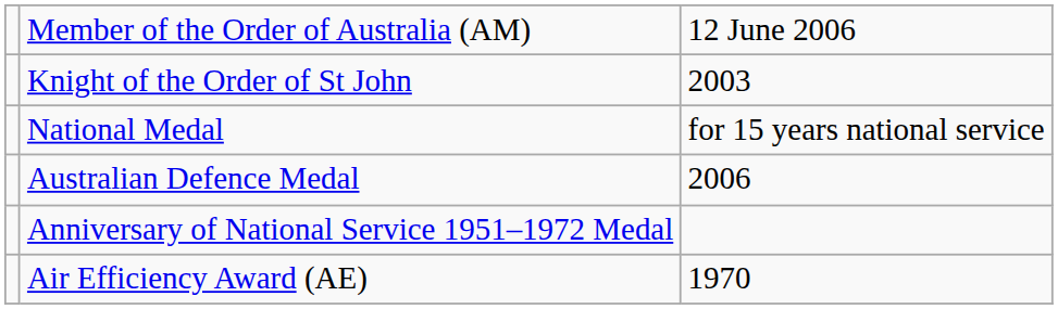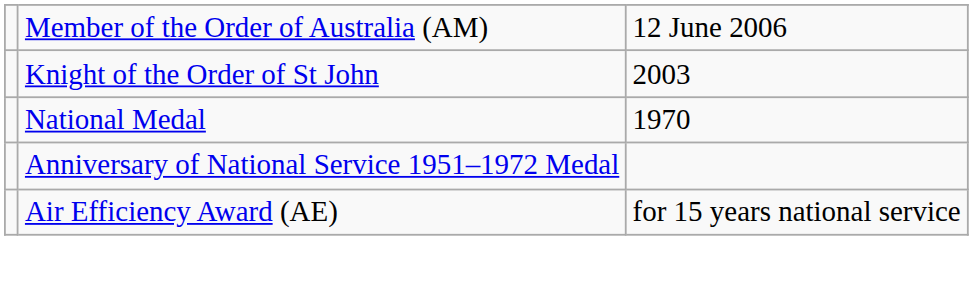 <table class="wikitable">
 <tr>
 <td></td>
 <td><a href='#'>Member of the Order of Australia</a> (AM)</td>
 <td>12 June 2006</td>
 </tr>
 <tr>
 <td></td>
 <td><a href='#'>Knight of the Order of St John</a></td>
 <td>2003</td>
 </tr>
 <tr>
 <td></td>
 <td><a href='#'>National Medal</a></td>
-<td>for 15 years national service</td>
-</tr>
-<tr>
-<td></td>
-<td><a href='#'>Australian Defence Medal</a></td>
-<td>2006</td>
+<td>1970</td>
 </tr>
 <tr>
 <td></td>
 <td><a href='#'>Anniversary of National Service 1951–1972 Medal</a></td>
 <td></td>
 </tr>
 <tr>
 <td></td>
 <td><a href='#'>Air Efficiency Award</a> (AE)</td>
-<td>1970</td>
+<td>for 15 years national service</td>
 </tr>
 </table>
